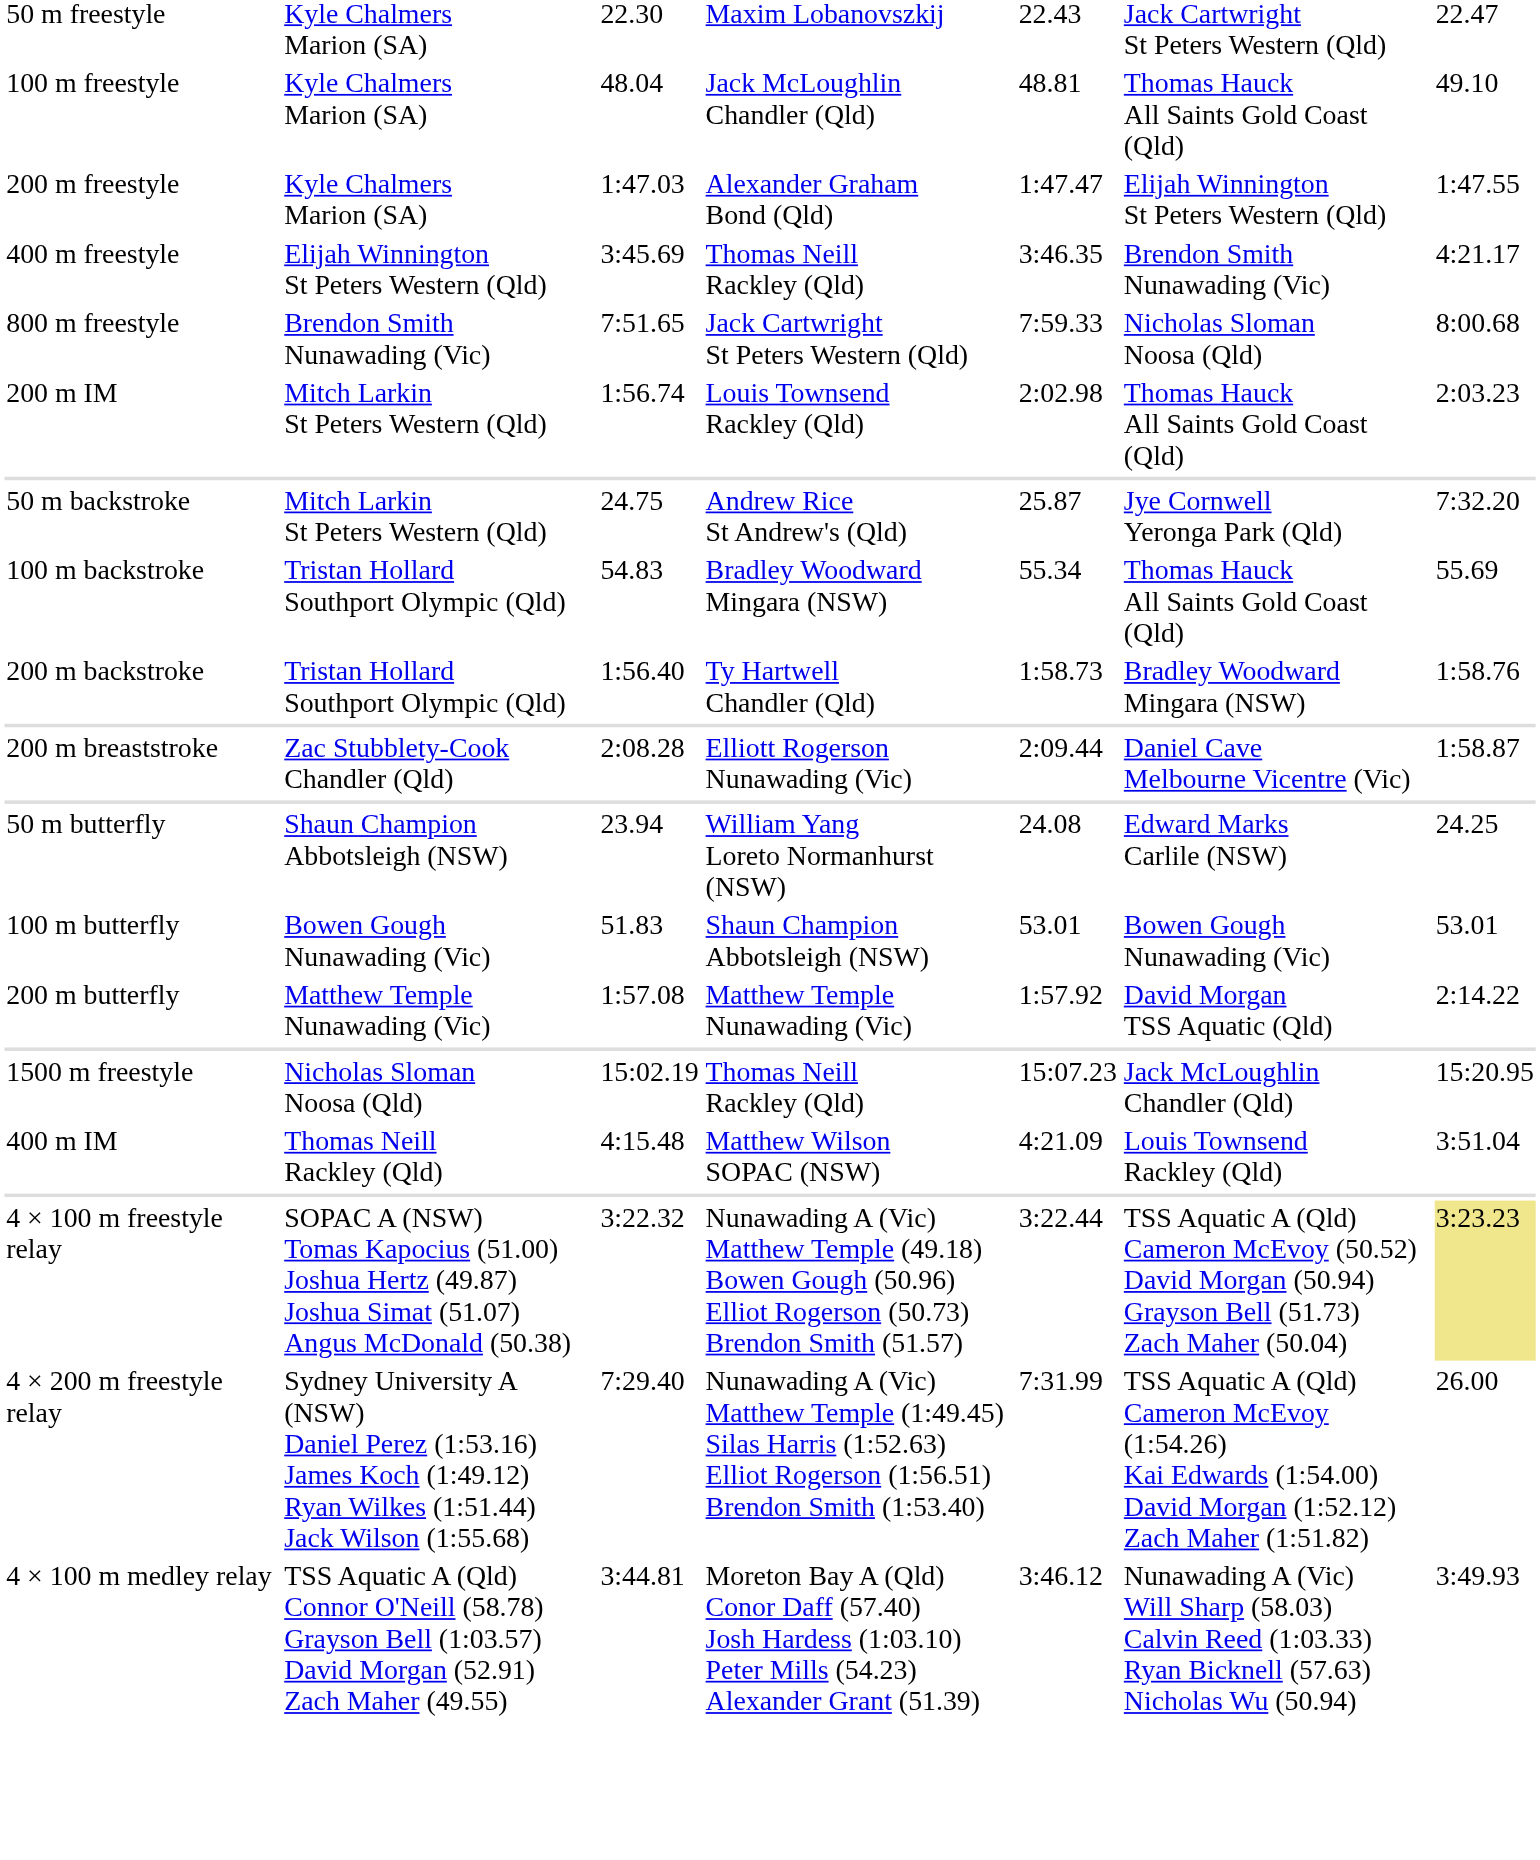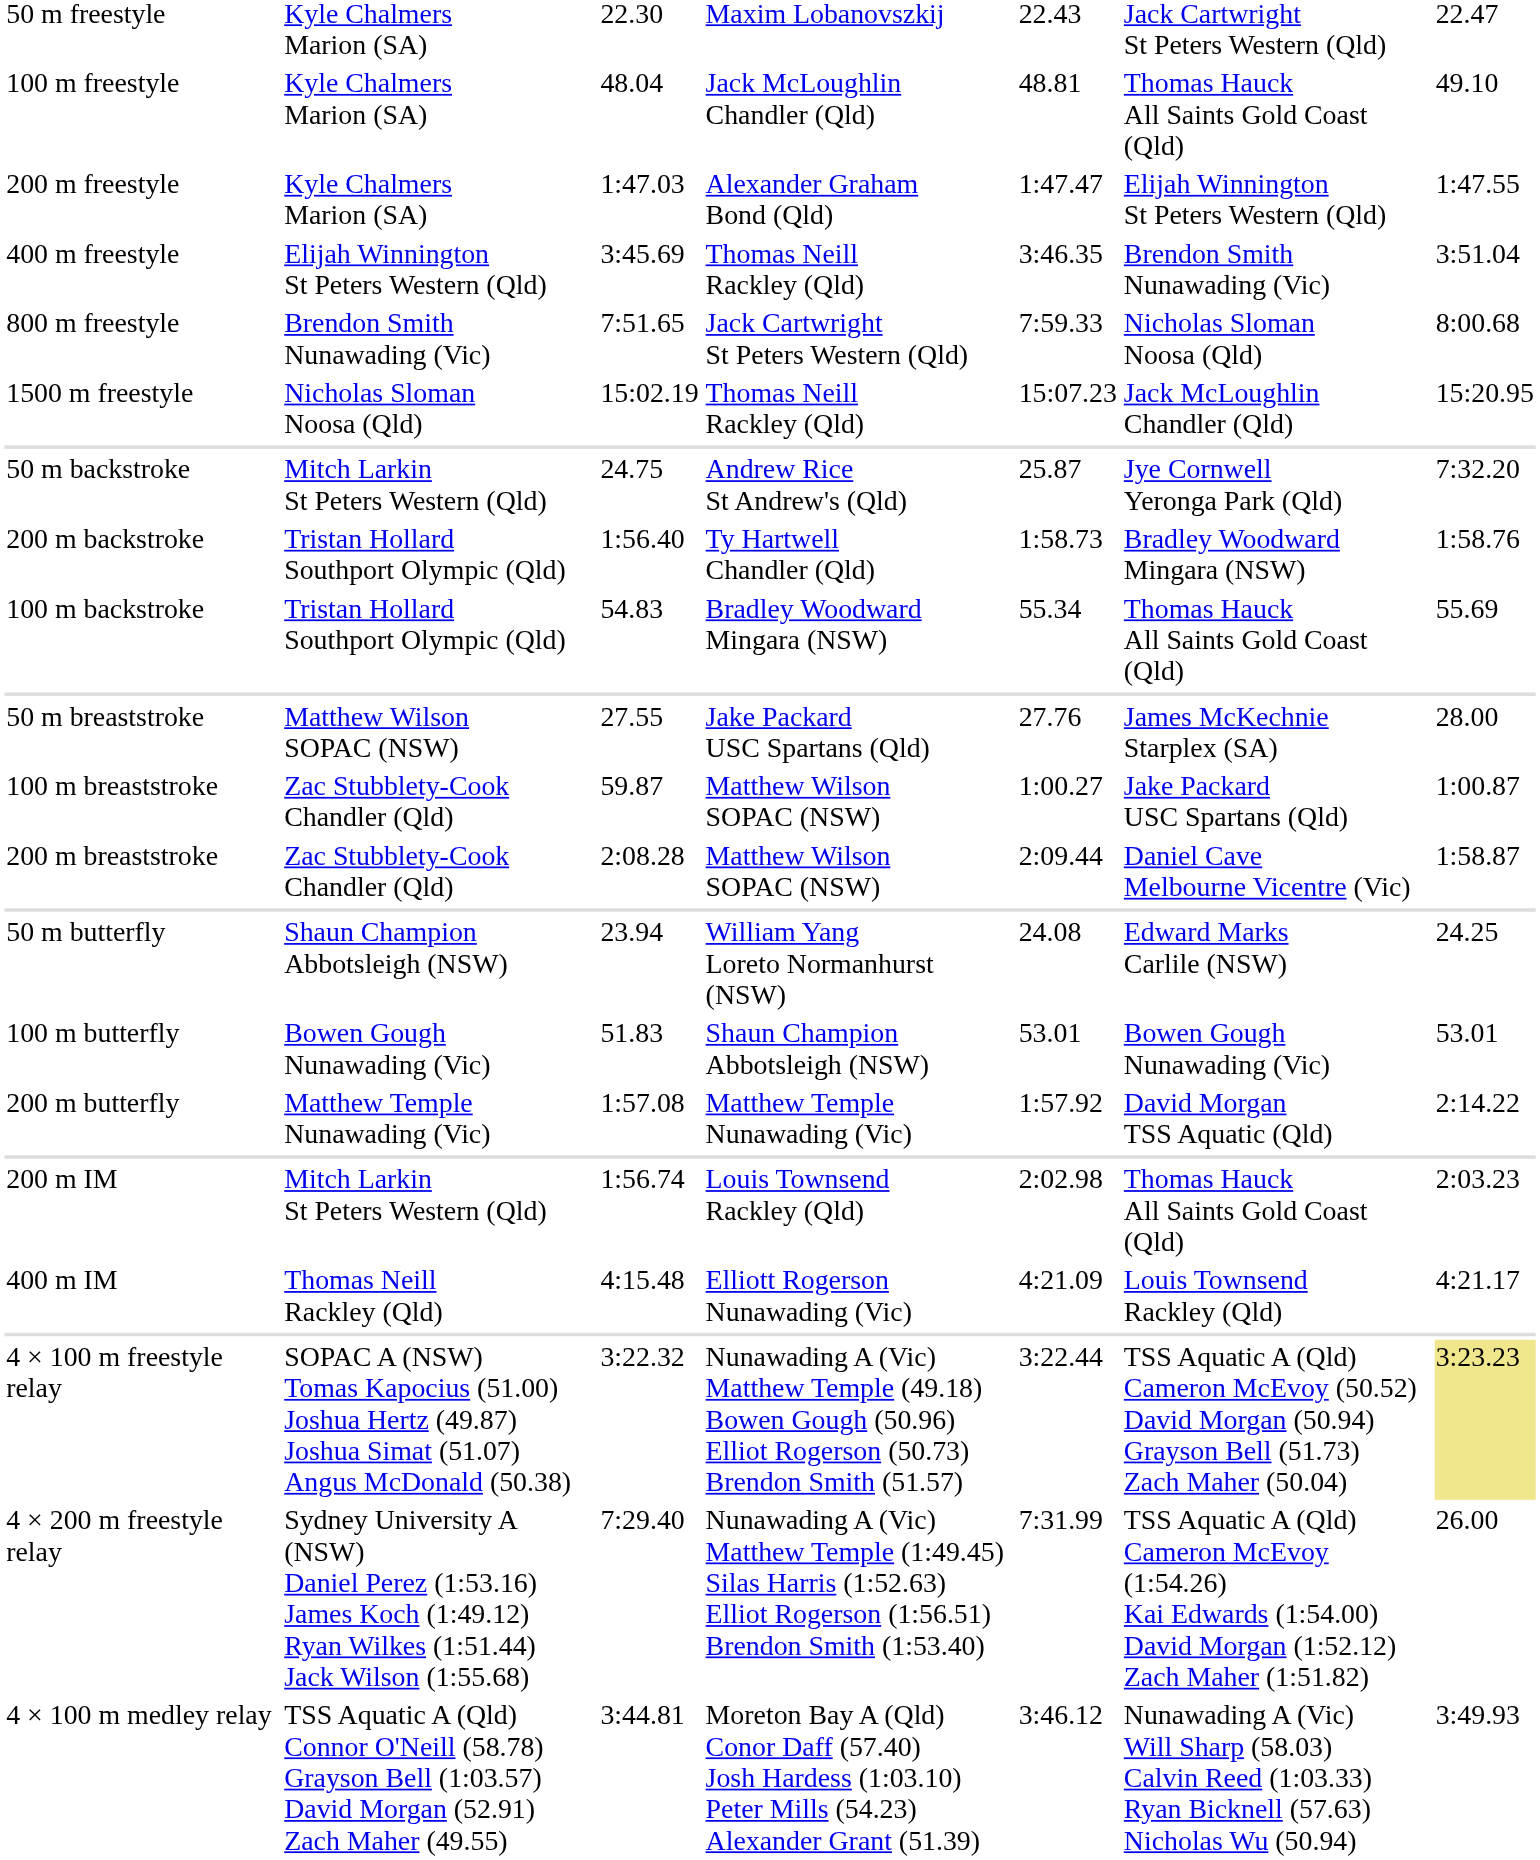 <table>
 <tr valign="top">
 <td>50 m freestyle</td>
 <td><a href='#'>Kyle Chalmers</a><br>Marion (SA)</td>
 <td>22.30</td>
 <td><a href='#'>Maxim Lobanovszkij</a><br></td>
 <td>22.43</td>
 <td><a href='#'>Jack Cartwright</a><br>St Peters Western (Qld)</td>
 <td>22.47</td>
 </tr>
 <tr valign="top">
 <td>100 m freestyle</td>
 <td><a href='#'>Kyle Chalmers</a><br>Marion (SA)</td>
 <td>48.04</td>
 <td><a href='#'>Jack McLoughlin</a><br>Chandler (Qld)</td>
 <td>48.81</td>
 <td><a href='#'>Thomas Hauck</a><br>All Saints Gold Coast (Qld)</td>
 <td>49.10</td>
 </tr>
 <tr valign="top">
 <td>200 m freestyle</td>
 <td><a href='#'>Kyle Chalmers</a><br>Marion (SA)</td>
 <td>1:47.03</td>
 <td><a href='#'>Alexander Graham</a><br>Bond (Qld)</td>
 <td>1:47.47</td>
 <td><a href='#'>Elijah Winnington</a><br>St Peters Western (Qld)</td>
 <td>1:47.55</td>
 </tr>
 <tr valign="top">
 <td>400 m freestyle</td>
 <td><a href='#'>Elijah Winnington</a><br>St Peters Western (Qld)</td>
 <td>3:45.69</td>
 <td><a href='#'>Thomas Neill</a><br>Rackley (Qld)</td>
 <td>3:46.35</td>
 <td><a href='#'>Brendon Smith</a><br>Nunawading (Vic)</td>
-<td>4:21.17</td>
+<td>3:51.04</td>
 </tr>
 <tr valign="top">
 <td>800 m freestyle</td>
 <td><a href='#'>Brendon Smith</a><br>Nunawading (Vic)</td>
 <td>7:51.65</td>
 <td><a href='#'>Jack Cartwright</a><br>St Peters Western (Qld)</td>
 <td>7:59.33</td>
 <td><a href='#'>Nicholas Sloman</a><br>Noosa (Qld)</td>
 <td>8:00.68</td>
 </tr>
 <tr valign="top">
-<td>200 m IM</td>
-<td><a href='#'>Mitch Larkin</a><br>St Peters Western (Qld)</td>
-<td>1:56.74</td>
-<td><a href='#'>Louis Townsend</a><br>Rackley (Qld)</td>
-<td>2:02.98</td>
-<td><a href='#'>Thomas Hauck</a><br>All Saints Gold Coast (Qld)</td>
-<td>2:03.23</td>
+<td>1500 m freestyle</td>
+<td><a href='#'>Nicholas Sloman</a><br>Noosa (Qld)</td>
+<td>15:02.19</td>
+<td><a href='#'>Thomas Neill</a><br>Rackley (Qld)</td>
+<td>15:07.23</td>
+<td><a href='#'>Jack McLoughlin</a><br>Chandler (Qld)</td>
+<td>15:20.95</td>
 </tr>
 <tr bgcolor=#DDDDDD>
 <td colspan=7></td>
 </tr>
 <tr valign="top">
 <td>50 m backstroke</td>
 <td><a href='#'>Mitch Larkin</a><br>St Peters Western (Qld)</td>
 <td>24.75</td>
 <td><a href='#'>Andrew Rice</a><br>St Andrew's (Qld)</td>
 <td>25.87</td>
 <td><a href='#'>Jye Cornwell</a><br>Yeronga Park (Qld)</td>
 <td>7:32.20</td>
 </tr>
 <tr valign="top">
+<td>200 m backstroke</td>
+<td><a href='#'>Tristan Hollard</a><br>Southport Olympic (Qld)</td>
+<td>1:56.40</td>
+<td><a href='#'>Ty Hartwell</a><br>Chandler (Qld)</td>
+<td>1:58.73</td>
+<td><a href='#'>Bradley Woodward</a><br>Mingara (NSW)</td>
+<td>1:58.76</td>
+</tr>
+<tr valign="top">
 <td>100 m backstroke</td>
 <td><a href='#'>Tristan Hollard</a><br>Southport Olympic (Qld)</td>
 <td>54.83</td>
 <td><a href='#'>Bradley Woodward</a><br>Mingara (NSW)</td>
 <td>55.34</td>
 <td><a href='#'>Thomas Hauck</a><br>All Saints Gold Coast (Qld)</td>
 <td>55.69</td>
 </tr>
-<tr valign="top">
-<td>200 m backstroke</td>
-<td><a href='#'>Tristan Hollard</a><br>Southport Olympic (Qld)</td>
-<td>1:56.40</td>
-<td><a href='#'>Ty Hartwell</a><br>Chandler (Qld)</td>
-<td>1:58.73</td>
-<td><a href='#'>Bradley Woodward</a><br>Mingara (NSW)</td>
-<td>1:58.76</td>
-</tr>
 <tr bgcolor=#DDDDDD>
 <td colspan=7></td>
+</tr>
+<tr valign="top">
+<td>50 m breaststroke</td>
+<td><a href='#'>Matthew Wilson</a><br>SOPAC (NSW)</td>
+<td>27.55</td>
+<td><a href='#'>Jake Packard</a><br>USC Spartans (Qld)</td>
+<td>27.76</td>
+<td><a href='#'>James McKechnie</a><br>Starplex (SA)</td>
+<td>28.00</td>
+</tr>
+<tr valign="top">
+<td>100 m breaststroke</td>
+<td><a href='#'>Zac Stubblety-Cook</a><br>Chandler (Qld)</td>
+<td>59.87</td>
+<td><a href='#'>Matthew Wilson</a><br>SOPAC (NSW)</td>
+<td>1:00.27</td>
+<td><a href='#'>Jake Packard</a><br>USC Spartans (Qld)</td>
+<td>1:00.87</td>
 </tr>
 <tr valign="top">
 <td>200 m breaststroke</td>
 <td><a href='#'>Zac Stubblety-Cook</a><br>Chandler (Qld)</td>
 <td>2:08.28</td>
-<td><a href='#'>Elliott Rogerson</a><br>Nunawading (Vic)</td>
+<td><a href='#'>Matthew Wilson</a><br>SOPAC (NSW)</td>
 <td>2:09.44</td>
 <td><a href='#'>Daniel Cave</a><br><a href='#'>Melbourne Vicentre</a> (Vic)</td>
 <td>1:58.87</td>
 </tr>
 <tr bgcolor=#DDDDDD>
 <td colspan=7></td>
 </tr>
 <tr valign="top">
 <td>50 m butterfly</td>
 <td><a href='#'>Shaun Champion</a><br>Abbotsleigh (NSW)</td>
 <td>23.94</td>
 <td><a href='#'>William Yang</a><br>Loreto Normanhurst (NSW)</td>
 <td>24.08</td>
 <td><a href='#'>Edward Marks</a><br>Carlile (NSW)</td>
 <td>24.25</td>
 </tr>
 <tr valign="top">
 <td>100 m butterfly</td>
 <td><a href='#'>Bowen Gough</a><br>Nunawading (Vic)</td>
 <td>51.83</td>
 <td><a href='#'>Shaun Champion</a><br>Abbotsleigh (NSW)</td>
 <td>53.01</td>
 <td><a href='#'>Bowen Gough</a><br>Nunawading (Vic)</td>
 <td>53.01</td>
 </tr>
 <tr valign="top">
 <td>200 m butterfly</td>
 <td><a href='#'>Matthew Temple</a><br>Nunawading (Vic)</td>
 <td>1:57.08</td>
 <td><a href='#'>Matthew Temple</a><br>Nunawading (Vic)</td>
 <td>1:57.92</td>
 <td><a href='#'>David Morgan</a><br>TSS Aquatic (Qld)</td>
 <td>2:14.22</td>
 </tr>
 <tr bgcolor=#DDDDDD>
 <td colspan=7></td>
 </tr>
 <tr valign="top">
-<td>1500 m freestyle</td>
-<td><a href='#'>Nicholas Sloman</a><br>Noosa (Qld)</td>
-<td>15:02.19</td>
-<td><a href='#'>Thomas Neill</a><br>Rackley (Qld)</td>
-<td>15:07.23</td>
-<td><a href='#'>Jack McLoughlin</a><br>Chandler (Qld)</td>
-<td>15:20.95</td>
+<td>200 m IM</td>
+<td><a href='#'>Mitch Larkin</a><br>St Peters Western (Qld)</td>
+<td>1:56.74</td>
+<td><a href='#'>Louis Townsend</a><br>Rackley (Qld)</td>
+<td>2:02.98</td>
+<td><a href='#'>Thomas Hauck</a><br>All Saints Gold Coast (Qld)</td>
+<td>2:03.23</td>
 </tr>
 <tr valign="top">
 <td>400 m IM</td>
 <td><a href='#'>Thomas Neill</a><br>Rackley (Qld)</td>
 <td>4:15.48</td>
-<td><a href='#'>Matthew Wilson</a><br>SOPAC (NSW)</td>
+<td><a href='#'>Elliott Rogerson</a><br>Nunawading (Vic)</td>
 <td>4:21.09</td>
 <td><a href='#'>Louis Townsend</a><br>Rackley (Qld)</td>
-<td>3:51.04</td>
+<td>4:21.17</td>
 </tr>
 <tr bgcolor=#DDDDDD>
 <td colspan=7></td>
 </tr>
 <tr valign="top">
 <td>4 × 100 m freestyle relay</td>
 <td>SOPAC A (NSW)<br><a href='#'>Tomas Kapocius</a> (51.00)<br><a href='#'>Joshua Hertz</a> (49.87)<br><a href='#'>Joshua Simat</a> (51.07)<br><a href='#'>Angus McDonald</a> (50.38)</td>
 <td>3:22.32</td>
 <td>Nunawading A (Vic)<br><a href='#'>Matthew Temple</a> (49.18)<br><a href='#'>Bowen Gough</a> (50.96)<br><a href='#'>Elliot Rogerson</a> (50.73)<br><a href='#'>Brendon Smith</a> (51.57)</td>
 <td>3:22.44</td>
 <td>TSS Aquatic A (Qld)<br><a href='#'>Cameron McEvoy</a> (50.52)<br><a href='#'>David Morgan</a> (50.94)<br><a href='#'>Grayson Bell</a> (51.73)<br><a href='#'>Zach Maher</a> (50.04)</td>
 <td style="background: khaki;">3:23.23</td>
 </tr>
 <tr valign="top">
 <td>4 × 200 m freestyle relay</td>
 <td>Sydney University A (NSW)<br><a href='#'>Daniel Perez</a> (1:53.16)<br><a href='#'>James Koch</a> (1:49.12)<br><a href='#'>Ryan Wilkes</a> (1:51.44)<br><a href='#'>Jack Wilson</a> (1:55.68)</td>
 <td>7:29.40</td>
 <td>Nunawading A (Vic)<br><a href='#'>Matthew Temple</a> (1:49.45)<br><a href='#'>Silas Harris</a> (1:52.63)<br><a href='#'>Elliot Rogerson</a> (1:56.51)<br><a href='#'>Brendon Smith</a> (1:53.40)</td>
 <td>7:31.99</td>
 <td>TSS Aquatic A (Qld)<br><a href='#'>Cameron McEvoy</a> (1:54.26)<br><a href='#'>Kai Edwards</a> (1:54.00)<br><a href='#'>David Morgan</a> (1:52.12)<br><a href='#'>Zach Maher</a> (1:51.82)</td>
 <td>26.00</td>
 </tr>
 <tr valign="top">
 <td>4 × 100 m medley relay</td>
 <td>TSS Aquatic A (Qld)<br><a href='#'>Connor O'Neill</a> (58.78)<br><a href='#'>Grayson Bell</a> (1:03.57)<br><a href='#'>David Morgan</a> (52.91)<br><a href='#'>Zach Maher</a> (49.55)</td>
 <td>3:44.81</td>
 <td>Moreton Bay A (Qld)<br><a href='#'>Conor Daff</a> (57.40)<br><a href='#'>Josh Hardess</a> (1:03.10)<br><a href='#'>Peter Mills</a> (54.23)<br><a href='#'>Alexander Grant</a> (51.39)</td>
 <td>3:46.12</td>
 <td>Nunawading A (Vic)<br><a href='#'>Will Sharp</a> (58.03)<br><a href='#'>Calvin Reed</a> (1:03.33)<br><a href='#'>Ryan Bicknell</a> (57.63)<br><a href='#'>Nicholas Wu</a> (50.94)</td>
 <td>3:49.93</td>
 </tr>
 </table>
